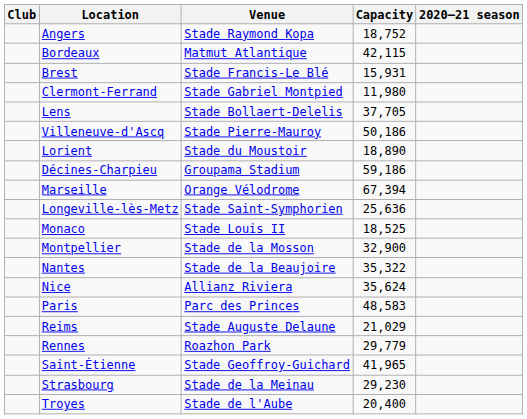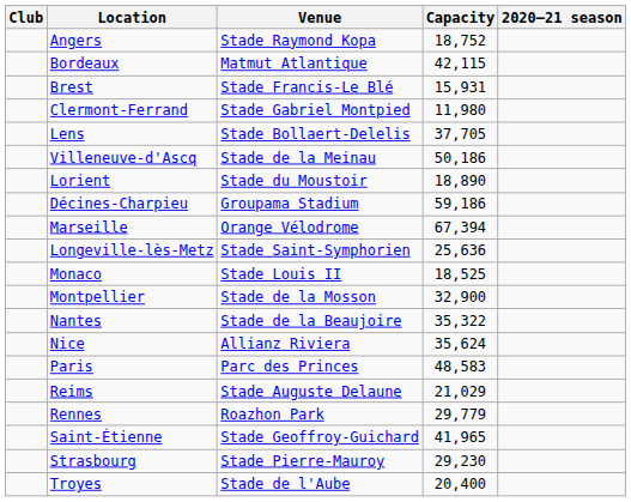 <table class="wikitable sortable">
 <tr>
 <th>Club</th>
 <th>Location</th>
 <th>Venue</th>
 <th>Capacity</th>
 <th>2020–21 season</th>
 </tr>
 <tr>
 <td></td>
 <td><a href='#'>Angers</a></td>
 <td><a href='#'>Stade Raymond Kopa</a></td>
 <td align="center">18,752</td>
 <td align="center"></td>
 </tr>
 <tr>
 <td></td>
 <td><a href='#'>Bordeaux</a></td>
 <td><a href='#'>Matmut Atlantique</a></td>
 <td align="center">42,115</td>
 <td align="center"></td>
 </tr>
 <tr>
 <td></td>
 <td><a href='#'>Brest</a></td>
 <td><a href='#'>Stade Francis-Le Blé</a></td>
 <td align="center">15,931</td>
 <td align="center"></td>
 </tr>
 <tr>
 <td></td>
 <td><a href='#'>Clermont-Ferrand</a></td>
 <td><a href='#'>Stade Gabriel Montpied</a></td>
 <td style="text-align:center;">11,980</td>
 <td align="center"></td>
 </tr>
 <tr>
 <td></td>
 <td><a href='#'>Lens</a></td>
 <td><a href='#'>Stade Bollaert-Delelis</a></td>
 <td align="center">37,705</td>
 <td align="center"></td>
 </tr>
 <tr>
 <td></td>
 <td><a href='#'>Villeneuve-d'Ascq</a></td>
-<td><a href='#'>Stade Pierre-Mauroy</a></td>
+<td><a href='#'>Stade de la Meinau</a></td>
 <td align="center">50,186</td>
 <td align="center"></td>
 </tr>
 <tr>
 <td></td>
 <td><a href='#'>Lorient</a></td>
 <td><a href='#'>Stade du Moustoir</a></td>
 <td align="center">18,890</td>
 <td align="center"></td>
 </tr>
 <tr>
 <td></td>
 <td><a href='#'>Décines-Charpieu</a></td>
 <td><a href='#'>Groupama Stadium</a></td>
 <td align="center">59,186</td>
 <td align="center"></td>
 </tr>
 <tr>
 <td></td>
 <td><a href='#'>Marseille</a></td>
 <td><a href='#'>Orange Vélodrome</a></td>
 <td align="center">67,394</td>
 <td align="center"></td>
 </tr>
 <tr>
 <td></td>
 <td><a href='#'>Longeville-lès-Metz</a></td>
 <td><a href='#'>Stade Saint-Symphorien</a></td>
 <td align="center">25,636</td>
 <td align="center"></td>
 </tr>
 <tr>
 <td></td>
 <td> <a href='#'>Monaco</a></td>
 <td><a href='#'>Stade Louis II</a></td>
 <td align="center">18,525</td>
 <td align="center"></td>
 </tr>
 <tr>
 <td></td>
 <td><a href='#'>Montpellier</a></td>
 <td><a href='#'>Stade de la Mosson</a></td>
 <td align="center">32,900</td>
 <td align="center"></td>
 </tr>
 <tr>
 <td></td>
 <td><a href='#'>Nantes</a></td>
 <td><a href='#'>Stade de la Beaujoire</a></td>
 <td align="center">35,322</td>
 <td align="center"></td>
 </tr>
 <tr>
 <td></td>
 <td><a href='#'>Nice</a></td>
 <td><a href='#'>Allianz Riviera</a></td>
 <td align="center">35,624</td>
 <td align="center"></td>
 </tr>
 <tr>
 <td></td>
 <td><a href='#'>Paris</a></td>
 <td><a href='#'>Parc des Princes</a></td>
 <td align="center">48,583</td>
 <td align="center"></td>
 </tr>
 <tr>
 <td></td>
 <td><a href='#'>Reims</a></td>
 <td><a href='#'>Stade Auguste Delaune</a></td>
 <td align="center">21,029</td>
 <td align="center"></td>
 </tr>
 <tr>
 <td></td>
 <td><a href='#'>Rennes</a></td>
 <td><a href='#'>Roazhon Park</a></td>
 <td align="center">29,779</td>
 <td align="center"></td>
 </tr>
 <tr>
 <td></td>
 <td><a href='#'>Saint-Étienne</a></td>
 <td><a href='#'>Stade Geoffroy-Guichard</a></td>
 <td align="center">41,965</td>
 <td align="center"></td>
 </tr>
 <tr>
 <td></td>
 <td><a href='#'>Strasbourg</a></td>
-<td><a href='#'>Stade de la Meinau</a></td>
+<td><a href='#'>Stade Pierre-Mauroy</a></td>
 <td align="center">29,230</td>
 <td align="center"></td>
 </tr>
 <tr>
 <td></td>
 <td><a href='#'>Troyes</a></td>
 <td><a href='#'>Stade de l'Aube</a></td>
 <td style="text-align:center;">20,400</td>
 <td align="center"></td>
 </tr>
 </table>
